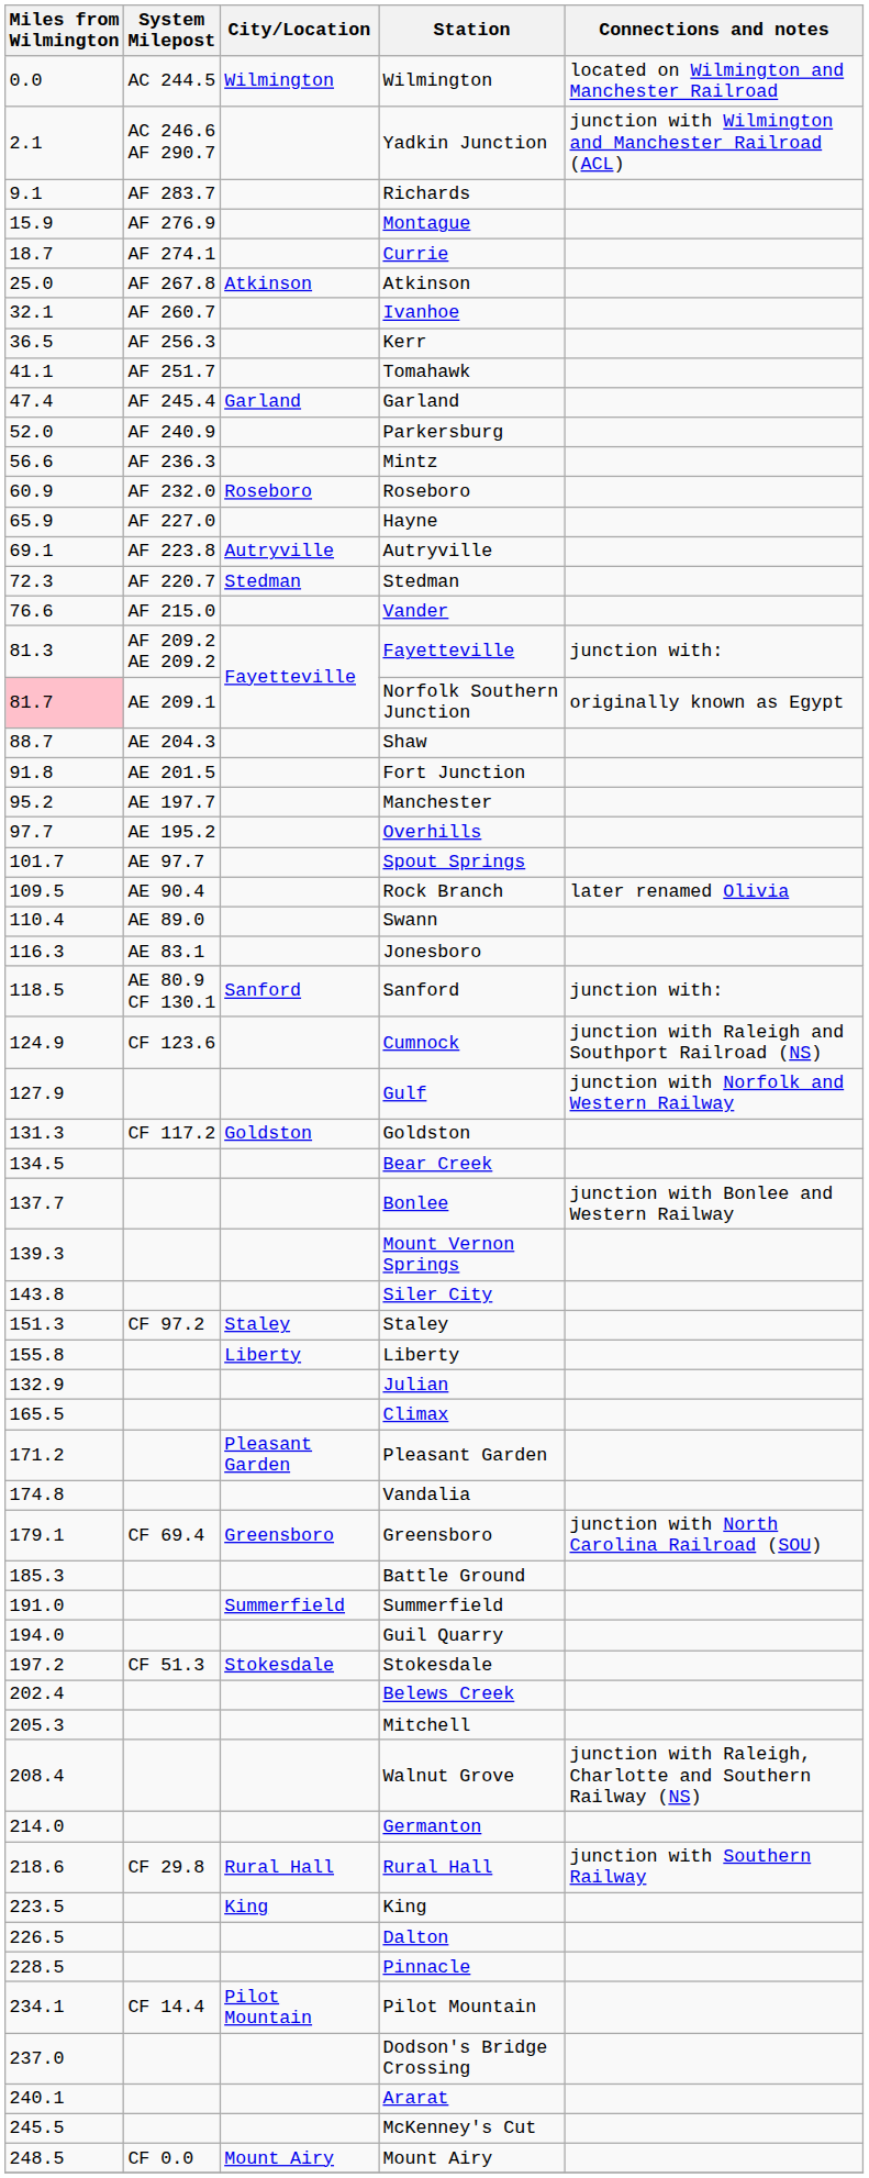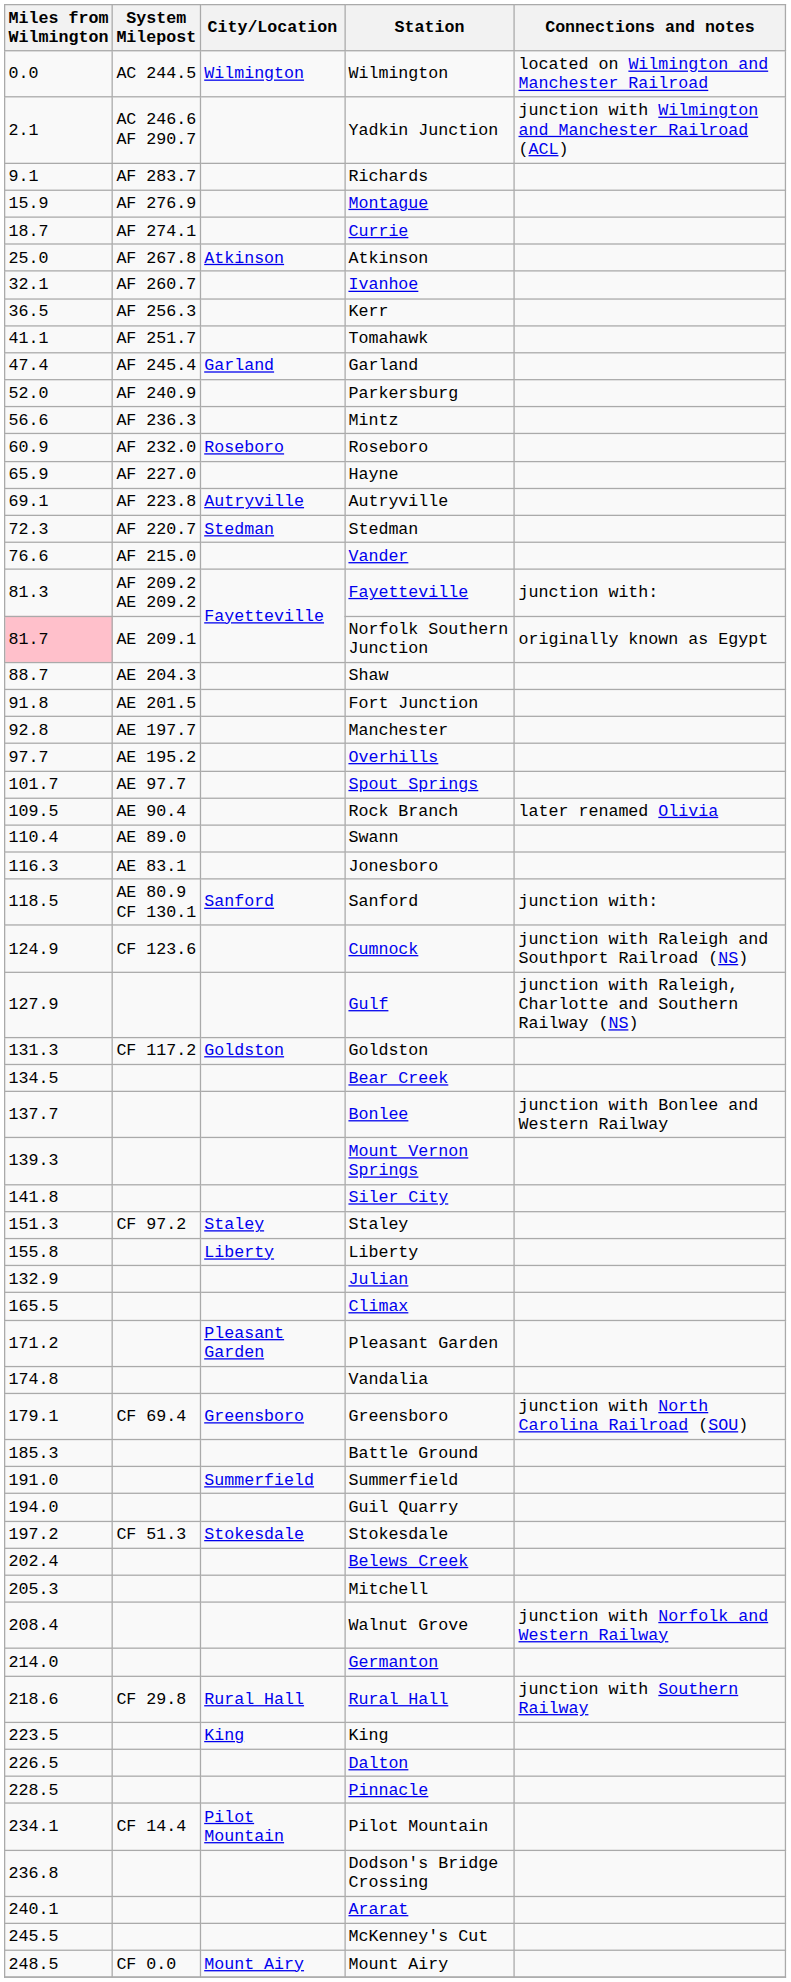 <table class="wikitable">
 <tr>
 <th>Miles from<br>Wilmington</th>
 <th>System<br>Milepost</th>
 <th>City/Location</th>
 <th>Station</th>
 <th>Connections and notes</th>
 </tr>
 <tr>
 <td>0.0</td>
 <td>AC 244.5</td>
 <td><a href='#'>Wilmington</a></td>
 <td>Wilmington</td>
 <td>located on <a href='#'>Wilmington and Manchester Railroad</a></td>
 </tr>
 <tr>
 <td>2.1</td>
 <td>AC 246.6<br>AF 290.7</td>
 <td></td>
 <td>Yadkin Junction</td>
 <td>junction with <a href='#'>Wilmington and Manchester Railroad</a> (<a href='#'>ACL</a>)</td>
 </tr>
 <tr>
 <td>9.1</td>
 <td>AF 283.7</td>
 <td></td>
 <td>Richards</td>
 <td></td>
 </tr>
 <tr>
 <td>15.9</td>
 <td>AF 276.9</td>
 <td></td>
 <td><a href='#'>Montague</a></td>
 <td></td>
 </tr>
 <tr>
 <td>18.7</td>
 <td>AF 274.1</td>
 <td></td>
 <td><a href='#'>Currie</a></td>
 <td></td>
 </tr>
 <tr>
 <td>25.0</td>
 <td>AF 267.8</td>
 <td><a href='#'>Atkinson</a></td>
 <td>Atkinson</td>
 <td></td>
 </tr>
 <tr>
 <td>32.1</td>
 <td>AF 260.7</td>
 <td></td>
 <td><a href='#'>Ivanhoe</a></td>
 <td></td>
 </tr>
 <tr>
 <td>36.5</td>
 <td>AF 256.3</td>
 <td></td>
 <td>Kerr</td>
 <td></td>
 </tr>
 <tr>
 <td>41.1</td>
 <td>AF 251.7</td>
 <td></td>
 <td>Tomahawk</td>
 <td></td>
 </tr>
 <tr>
 <td>47.4</td>
 <td>AF 245.4</td>
 <td><a href='#'>Garland</a></td>
 <td>Garland</td>
 <td></td>
 </tr>
 <tr>
 <td>52.0</td>
 <td>AF 240.9</td>
 <td></td>
 <td>Parkersburg</td>
 <td></td>
 </tr>
 <tr>
 <td>56.6</td>
 <td>AF 236.3</td>
 <td></td>
 <td>Mintz</td>
 <td></td>
 </tr>
 <tr>
 <td>60.9</td>
 <td>AF 232.0</td>
 <td><a href='#'>Roseboro</a></td>
 <td>Roseboro</td>
 <td></td>
 </tr>
 <tr>
 <td>65.9</td>
 <td>AF 227.0</td>
 <td></td>
 <td>Hayne</td>
 <td></td>
 </tr>
 <tr>
 <td>69.1</td>
 <td>AF 223.8</td>
 <td><a href='#'>Autryville</a></td>
 <td>Autryville</td>
 <td></td>
 </tr>
 <tr>
 <td>72.3</td>
 <td>AF 220.7</td>
 <td><a href='#'>Stedman</a></td>
 <td>Stedman</td>
 <td></td>
 </tr>
 <tr>
 <td>76.6</td>
 <td>AF 215.0</td>
 <td></td>
 <td><a href='#'>Vander</a></td>
 <td></td>
 </tr>
 <tr>
 <td>81.3</td>
 <td>AF 209.2<br>AE 209.2</td>
 <td ! rowspan="2"><a href='#'>Fayetteville</a></td>
 <td><a href='#'>Fayetteville</a></td>
 <td>junction with:<br></td>
 </tr>
 <tr>
 <td style="background: pink;">81.7</td>
 <td>AE 209.1</td>
 <td>Norfolk Southern Junction</td>
 <td>originally known as Egypt</td>
 </tr>
 <tr>
 <td>88.7</td>
 <td>AE 204.3</td>
 <td></td>
 <td>Shaw</td>
 <td></td>
 </tr>
 <tr>
 <td>91.8</td>
 <td>AE 201.5</td>
 <td></td>
 <td>Fort Junction</td>
 <td></td>
 </tr>
 <tr>
-<td>95.2</td>
+<td>92.8</td>
 <td>AE 197.7</td>
 <td></td>
 <td>Manchester</td>
 <td></td>
 </tr>
 <tr>
 <td>97.7</td>
 <td>AE 195.2</td>
 <td></td>
 <td><a href='#'>Overhills</a></td>
 <td></td>
 </tr>
 <tr>
 <td>101.7</td>
 <td>AE 97.7</td>
 <td></td>
 <td><a href='#'>Spout Springs</a></td>
 <td></td>
 </tr>
 <tr>
 <td>109.5</td>
 <td>AE 90.4</td>
 <td></td>
 <td>Rock Branch</td>
 <td>later renamed <a href='#'>Olivia</a></td>
 </tr>
 <tr>
 <td>110.4</td>
 <td>AE 89.0</td>
 <td></td>
 <td>Swann</td>
 <td></td>
 </tr>
 <tr>
 <td>116.3</td>
 <td>AE 83.1</td>
 <td></td>
 <td>Jonesboro</td>
 <td></td>
 </tr>
 <tr>
 <td>118.5</td>
 <td>AE 80.9<br>CF 130.1</td>
 <td><a href='#'>Sanford</a></td>
 <td>Sanford</td>
 <td>junction with:</td>
 </tr>
 <tr>
 <td>124.9</td>
 <td>CF 123.6</td>
 <td></td>
 <td><a href='#'>Cumnock</a></td>
 <td>junction with Raleigh and Southport Railroad (<a href='#'>NS</a>)</td>
 </tr>
 <tr>
 <td>127.9</td>
 <td></td>
 <td></td>
 <td><a href='#'>Gulf</a></td>
-<td>junction with <a href='#'>Norfolk and Western Railway</a></td>
+<td>junction with Raleigh, Charlotte and Southern Railway (<a href='#'>NS</a>)</td>
 </tr>
 <tr>
 <td>131.3</td>
 <td>CF 117.2</td>
 <td><a href='#'>Goldston</a></td>
 <td>Goldston</td>
 <td></td>
 </tr>
 <tr>
 <td>134.5</td>
 <td></td>
 <td></td>
 <td><a href='#'>Bear Creek</a></td>
 <td></td>
 </tr>
 <tr>
 <td>137.7</td>
 <td></td>
 <td></td>
 <td><a href='#'>Bonlee</a></td>
 <td>junction with Bonlee and Western Railway</td>
 </tr>
 <tr>
 <td>139.3</td>
 <td></td>
 <td></td>
 <td><a href='#'>Mount Vernon Springs</a></td>
 <td></td>
 </tr>
 <tr>
-<td>143.8</td>
+<td>141.8</td>
 <td></td>
 <td></td>
 <td><a href='#'>Siler City</a></td>
 <td></td>
 </tr>
 <tr>
 <td>151.3</td>
 <td>CF 97.2</td>
 <td><a href='#'>Staley</a></td>
 <td>Staley</td>
 <td></td>
 </tr>
 <tr>
 <td>155.8</td>
 <td></td>
 <td><a href='#'>Liberty</a></td>
 <td>Liberty</td>
 <td></td>
 </tr>
 <tr>
 <td>132.9</td>
 <td></td>
 <td></td>
 <td><a href='#'>Julian</a></td>
 <td></td>
 </tr>
 <tr>
 <td>165.5</td>
 <td></td>
 <td></td>
 <td><a href='#'>Climax</a></td>
 <td></td>
 </tr>
 <tr>
 <td>171.2</td>
 <td></td>
 <td><a href='#'>Pleasant Garden</a></td>
 <td>Pleasant Garden</td>
 <td></td>
 </tr>
 <tr>
 <td>174.8</td>
 <td></td>
 <td></td>
 <td>Vandalia</td>
 <td></td>
 </tr>
 <tr>
 <td>179.1</td>
 <td>CF 69.4</td>
 <td><a href='#'>Greensboro</a></td>
 <td>Greensboro</td>
 <td>junction with <a href='#'>North Carolina Railroad</a> (<a href='#'>SOU</a>)</td>
 </tr>
 <tr>
 <td>185.3</td>
 <td></td>
 <td></td>
 <td>Battle Ground</td>
 <td></td>
 </tr>
 <tr>
 <td>191.0</td>
 <td></td>
 <td><a href='#'>Summerfield</a></td>
 <td>Summerfield</td>
 <td></td>
 </tr>
 <tr>
 <td>194.0</td>
 <td></td>
 <td></td>
 <td>Guil Quarry</td>
 <td></td>
 </tr>
 <tr>
 <td>197.2</td>
 <td>CF 51.3</td>
 <td><a href='#'>Stokesdale</a></td>
 <td>Stokesdale</td>
 <td></td>
 </tr>
 <tr>
 <td>202.4</td>
 <td></td>
 <td></td>
 <td><a href='#'>Belews Creek</a></td>
 <td></td>
 </tr>
 <tr>
 <td>205.3</td>
 <td></td>
 <td></td>
 <td>Mitchell</td>
 <td></td>
 </tr>
 <tr>
 <td>208.4</td>
 <td></td>
 <td></td>
 <td>Walnut Grove</td>
-<td>junction with Raleigh, Charlotte and Southern Railway (<a href='#'>NS</a>)</td>
+<td>junction with <a href='#'>Norfolk and Western Railway</a></td>
 </tr>
 <tr>
 <td>214.0</td>
 <td></td>
 <td></td>
 <td><a href='#'>Germanton</a></td>
 <td></td>
 </tr>
 <tr>
 <td>218.6</td>
 <td>CF 29.8</td>
 <td><a href='#'>Rural Hall</a></td>
 <td><a href='#'>Rural Hall</a></td>
 <td>junction with <a href='#'>Southern Railway</a></td>
 </tr>
 <tr>
 <td>223.5</td>
 <td></td>
 <td><a href='#'>King</a></td>
 <td>King</td>
 <td></td>
 </tr>
 <tr>
 <td>226.5</td>
 <td></td>
 <td></td>
 <td><a href='#'>Dalton</a></td>
 <td></td>
 </tr>
 <tr>
 <td>228.5</td>
 <td></td>
 <td></td>
 <td><a href='#'>Pinnacle</a></td>
 <td></td>
 </tr>
 <tr>
 <td>234.1</td>
 <td>CF 14.4</td>
 <td><a href='#'>Pilot Mountain</a></td>
 <td>Pilot Mountain</td>
 <td></td>
 </tr>
 <tr>
-<td>237.0</td>
+<td>236.8</td>
 <td></td>
 <td></td>
 <td>Dodson's Bridge Crossing</td>
 <td></td>
 </tr>
 <tr>
 <td>240.1</td>
 <td></td>
 <td></td>
 <td><a href='#'>Ararat</a></td>
 <td></td>
 </tr>
 <tr>
 <td>245.5</td>
 <td></td>
 <td></td>
 <td>McKenney's Cut</td>
 <td></td>
 </tr>
 <tr>
 <td>248.5</td>
 <td>CF 0.0</td>
 <td><a href='#'>Mount Airy</a></td>
 <td>Mount Airy</td>
 <td></td>
 </tr>
 <tr>
 </tr>
 </table>
